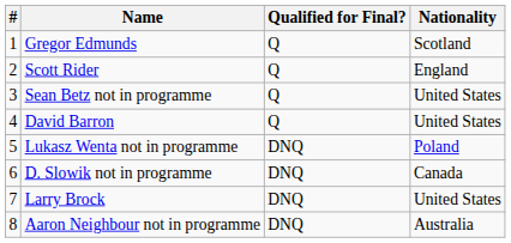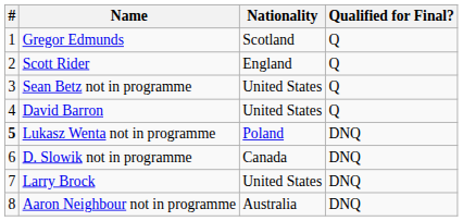 <table class="wikitable">
 <tr>
 <th>#</th>
 <th>Name</th>
+<th>Nationality</th>
 <th>Qualified for Final?</th>
-<th>Nationality</th>
 </tr>
 <tr>
 <td>1</td>
 <td><a href='#'>Gregor Edmunds</a></td>
+<td> Scotland</td>
 <td>Q</td>
-<td> Scotland</td>
 </tr>
 <tr>
 <td>2</td>
 <td><a href='#'>Scott Rider</a></td>
+<td> England</td>
 <td>Q</td>
-<td> England</td>
 </tr>
 <tr>
 <td>3</td>
 <td><a href='#'>Sean Betz</a> not in programme</td>
+<td> United States</td>
 <td>Q</td>
-<td> United States</td>
 </tr>
 <tr>
 <td>4</td>
 <td><a href='#'>David Barron</a></td>
+<td> United States</td>
 <td>Q</td>
-<td> United States</td>
 </tr>
 <tr>
-<td>5</td>
+<td><strong>5</strong></td>
 <td><a href='#'>Lukasz Wenta</a> not in programme</td>
+<td> <a href='#'>Poland</a></td>
 <td>DNQ</td>
-<td> <a href='#'>Poland</a></td>
 </tr>
 <tr>
 <td>6</td>
 <td><a href='#'>D. Slowik</a> not in programme</td>
+<td> Canada</td>
 <td>DNQ</td>
-<td> Canada</td>
 </tr>
 <tr>
 <td>7</td>
 <td><a href='#'>Larry Brock</a></td>
+<td> United States</td>
 <td>DNQ</td>
-<td> United States</td>
 </tr>
 <tr>
 <td>8</td>
 <td><a href='#'>Aaron Neighbour</a> not in programme</td>
+<td> Australia</td>
 <td>DNQ</td>
-<td> Australia</td>
 </tr>
 </table>
